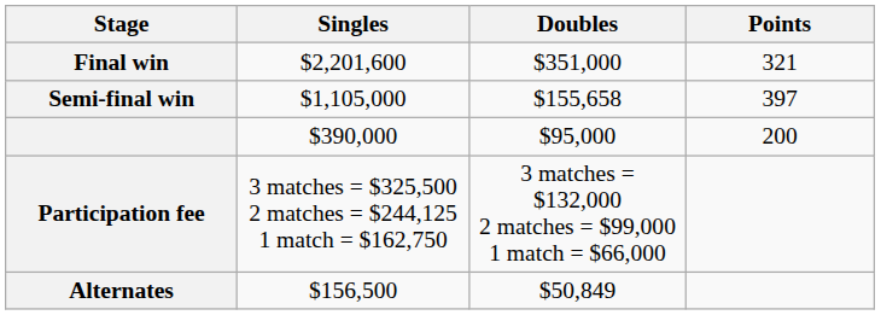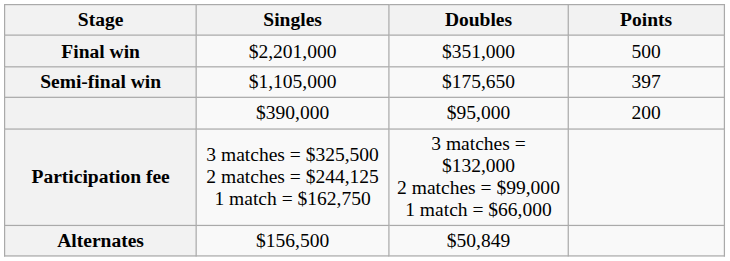 <table class="wikitable" style="text-align:center">
 <tr>
 <th width=150>Stage</th>
 <th width=150>Singles</th>
 <th width=140>Doubles</th>
 <th width=120>Points</th>
 </tr>
 <tr>
 <th>Final win</th>
-<td>$2,201,600</td>
+<td>$2,201,000</td>
 <td>$351,000</td>
-<td>321</td>
+<td>500</td>
 </tr>
 <tr>
 <th>Semi-final win</th>
 <td>$1,105,000</td>
-<td>$155,658</td>
+<td>$175,650</td>
 <td>397</td>
 </tr>
 <tr>
 <th></th>
 <td>$390,000</td>
 <td>$95,000</td>
 <td>200</td>
 </tr>
 <tr>
 <th>Participation fee</th>
 <td>3 matches = $325,500 <br> 2 matches = $244,125 <br> 1 match = $162,750</td>
 <td>3 matches = $132,000 <br> 2 matches = $99,000<br> 1 match = $66,000</td>
 <td></td>
 </tr>
 <tr>
 <th>Alternates</th>
 <td>$156,500</td>
 <td>$50,849</td>
 <td></td>
 </tr>
 </table>
